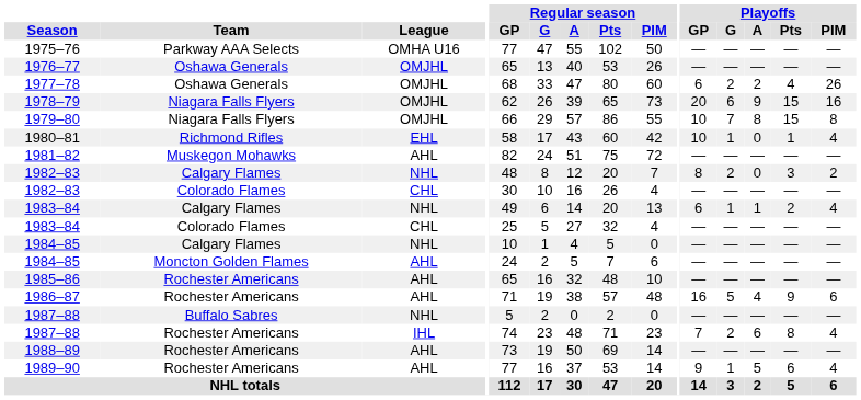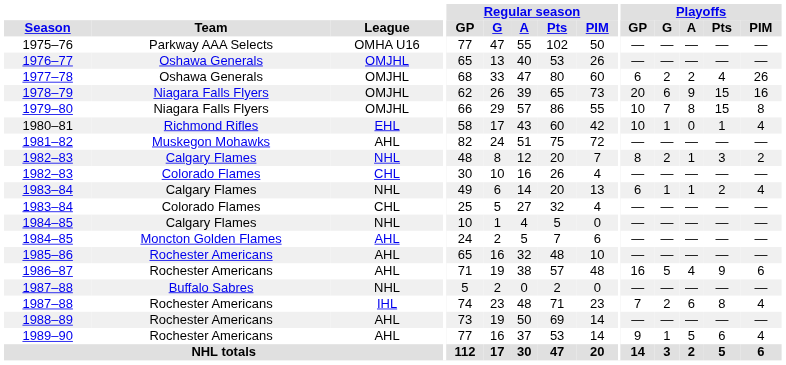 <table border="0" cellpadding="1" cellspacing="0" style="text-align:center; width:60em">
 <tr bgcolor="#e0e0e0">
 <th colspan="3" bgcolor="#ffffff"></th>
 <th rowspan="100" bgcolor="#ffffff"></th>
 <th colspan="5"><a href='#'>Regular season</a></th>
 <th rowspan="100" bgcolor="#ffffff"></th>
 <th colspan="5"><a href='#'>Playoffs</a></th>
 </tr>
 <tr bgcolor="#e0e0e0">
 <th><a href='#'>Season</a></th>
 <th>Team</th>
 <th>League</th>
 <th>GP</th>
 <th><a href='#'>G</a></th>
 <th><a href='#'>A</a></th>
 <th><a href='#'>Pts</a></th>
 <th><a href='#'>PIM</a></th>
 <th>GP</th>
 <th>G</th>
 <th>A</th>
 <th>Pts</th>
 <th>PIM</th>
 </tr>
 <tr>
 <td>1975–76</td>
 <td>Parkway AAA Selects</td>
 <td>OMHA U16</td>
 <td>77</td>
 <td>47</td>
 <td>55</td>
 <td>102</td>
 <td>50</td>
 <td>—</td>
 <td>—</td>
 <td>—</td>
 <td>—</td>
 <td>—</td>
 </tr>
 <tr bgcolor="#f0f0f0">
 <td><a href='#'>1976–77</a></td>
 <td><a href='#'>Oshawa Generals</a></td>
 <td><a href='#'>OMJHL</a></td>
 <td>65</td>
 <td>13</td>
 <td>40</td>
 <td>53</td>
 <td>26</td>
 <td>—</td>
 <td>—</td>
 <td>—</td>
 <td>—</td>
 <td>—</td>
 </tr>
 <tr>
 <td><a href='#'>1977–78</a></td>
 <td>Oshawa Generals</td>
 <td>OMJHL</td>
 <td>68</td>
 <td>33</td>
 <td>47</td>
 <td>80</td>
 <td>60</td>
 <td>6</td>
 <td>2</td>
 <td>2</td>
 <td>4</td>
 <td>26</td>
 </tr>
 <tr bgcolor="#f0f0f0">
 <td><a href='#'>1978–79</a></td>
 <td><a href='#'>Niagara Falls Flyers</a></td>
 <td>OMJHL</td>
 <td>62</td>
 <td>26</td>
 <td>39</td>
 <td>65</td>
 <td>73</td>
 <td>20</td>
 <td>6</td>
 <td>9</td>
 <td>15</td>
 <td>16</td>
 </tr>
 <tr>
 <td><a href='#'>1979–80</a></td>
 <td>Niagara Falls Flyers</td>
 <td>OMJHL</td>
 <td>66</td>
 <td>29</td>
 <td>57</td>
 <td>86</td>
 <td>55</td>
 <td>10</td>
 <td>7</td>
 <td>8</td>
 <td>15</td>
 <td>8</td>
 </tr>
 <tr bgcolor="#f0f0f0">
 <td>1980–81</td>
 <td><a href='#'>Richmond Rifles</a></td>
 <td><a href='#'>EHL</a></td>
 <td>58</td>
 <td>17</td>
 <td>43</td>
 <td>60</td>
 <td>42</td>
 <td>10</td>
 <td>1</td>
 <td>0</td>
 <td>1</td>
 <td>4</td>
 </tr>
 <tr>
 <td><a href='#'>1981–82</a></td>
 <td><a href='#'>Muskegon Mohawks</a></td>
 <td>AHL</td>
 <td>82</td>
 <td>24</td>
 <td>51</td>
 <td>75</td>
 <td>72</td>
 <td>—</td>
 <td>—</td>
 <td>—</td>
 <td>—</td>
 <td>—</td>
 </tr>
 <tr bgcolor="#f0f0f0">
 <td><a href='#'>1982–83</a></td>
 <td><a href='#'>Calgary Flames</a></td>
 <td><a href='#'>NHL</a></td>
 <td>48</td>
 <td>8</td>
 <td>12</td>
 <td>20</td>
 <td>7</td>
 <td>8</td>
 <td>2</td>
-<td>0</td>
+<td>1</td>
 <td>3</td>
 <td>2</td>
 </tr>
 <tr>
 <td><a href='#'>1982–83</a></td>
 <td><a href='#'>Colorado Flames</a></td>
 <td><a href='#'>CHL</a></td>
 <td>30</td>
 <td>10</td>
 <td>16</td>
 <td>26</td>
 <td>4</td>
 <td>—</td>
 <td>—</td>
 <td>—</td>
 <td>—</td>
 <td>—</td>
 </tr>
 <tr bgcolor="#f0f0f0">
 <td><a href='#'>1983–84</a></td>
 <td>Calgary Flames</td>
 <td>NHL</td>
 <td>49</td>
 <td>6</td>
 <td>14</td>
 <td>20</td>
 <td>13</td>
 <td>6</td>
 <td>1</td>
 <td>1</td>
 <td>2</td>
 <td>4</td>
 </tr>
 <tr>
 <td><a href='#'>1983–84</a></td>
 <td>Colorado Flames</td>
 <td>CHL</td>
 <td>25</td>
 <td>5</td>
 <td>27</td>
 <td>32</td>
 <td>4</td>
 <td>—</td>
 <td>—</td>
 <td>—</td>
 <td>—</td>
 <td>—</td>
 </tr>
 <tr bgcolor="#f0f0f0">
 <td><a href='#'>1984–85</a></td>
 <td>Calgary Flames</td>
 <td>NHL</td>
 <td>10</td>
 <td>1</td>
 <td>4</td>
 <td>5</td>
 <td>0</td>
 <td>—</td>
 <td>—</td>
 <td>—</td>
 <td>—</td>
 <td>—</td>
 </tr>
 <tr>
 <td><a href='#'>1984–85</a></td>
 <td><a href='#'>Moncton Golden Flames</a></td>
 <td><a href='#'>AHL</a></td>
 <td>24</td>
 <td>2</td>
 <td>5</td>
 <td>7</td>
 <td>6</td>
 <td>—</td>
 <td>—</td>
 <td>—</td>
 <td>—</td>
 <td>—</td>
 </tr>
 <tr bgcolor="#f0f0f0">
 <td><a href='#'>1985–86</a></td>
 <td><a href='#'>Rochester Americans</a></td>
 <td>AHL</td>
 <td>65</td>
 <td>16</td>
 <td>32</td>
 <td>48</td>
 <td>10</td>
 <td>—</td>
 <td>—</td>
 <td>—</td>
 <td>—</td>
 <td>—</td>
 </tr>
 <tr>
 <td><a href='#'>1986–87</a></td>
 <td>Rochester Americans</td>
 <td>AHL</td>
 <td>71</td>
 <td>19</td>
 <td>38</td>
 <td>57</td>
 <td>48</td>
 <td>16</td>
 <td>5</td>
 <td>4</td>
 <td>9</td>
 <td>6</td>
 </tr>
 <tr bgcolor="#f0f0f0">
 <td><a href='#'>1987–88</a></td>
 <td><a href='#'>Buffalo Sabres</a></td>
 <td>NHL</td>
 <td>5</td>
 <td>2</td>
 <td>0</td>
 <td>2</td>
 <td>0</td>
 <td>—</td>
 <td>—</td>
 <td>—</td>
 <td>—</td>
 <td>—</td>
 </tr>
 <tr>
 <td><a href='#'>1987–88</a></td>
 <td>Rochester Americans</td>
 <td><a href='#'>IHL</a></td>
 <td>74</td>
 <td>23</td>
 <td>48</td>
 <td>71</td>
 <td>23</td>
 <td>7</td>
 <td>2</td>
 <td>6</td>
 <td>8</td>
 <td>4</td>
 </tr>
 <tr bgcolor="#f0f0f0">
 <td><a href='#'>1988–89</a></td>
 <td>Rochester Americans</td>
 <td>AHL</td>
 <td>73</td>
 <td>19</td>
 <td>50</td>
 <td>69</td>
 <td>14</td>
 <td>—</td>
 <td>—</td>
 <td>—</td>
 <td>—</td>
 <td>—</td>
 </tr>
 <tr>
 <td><a href='#'>1989–90</a></td>
 <td>Rochester Americans</td>
 <td>AHL</td>
 <td>77</td>
 <td>16</td>
 <td>37</td>
 <td>53</td>
 <td>14</td>
 <td>9</td>
 <td>1</td>
 <td>5</td>
 <td>6</td>
 <td>4</td>
 </tr>
 <tr bgcolor="#e0e0e0">
 <th colspan="3">NHL totals</th>
 <th>112</th>
 <th>17</th>
 <th>30</th>
 <th>47</th>
 <th>20</th>
 <th>14</th>
 <th>3</th>
 <th>2</th>
 <th>5</th>
 <th>6</th>
 </tr>
 </table>
